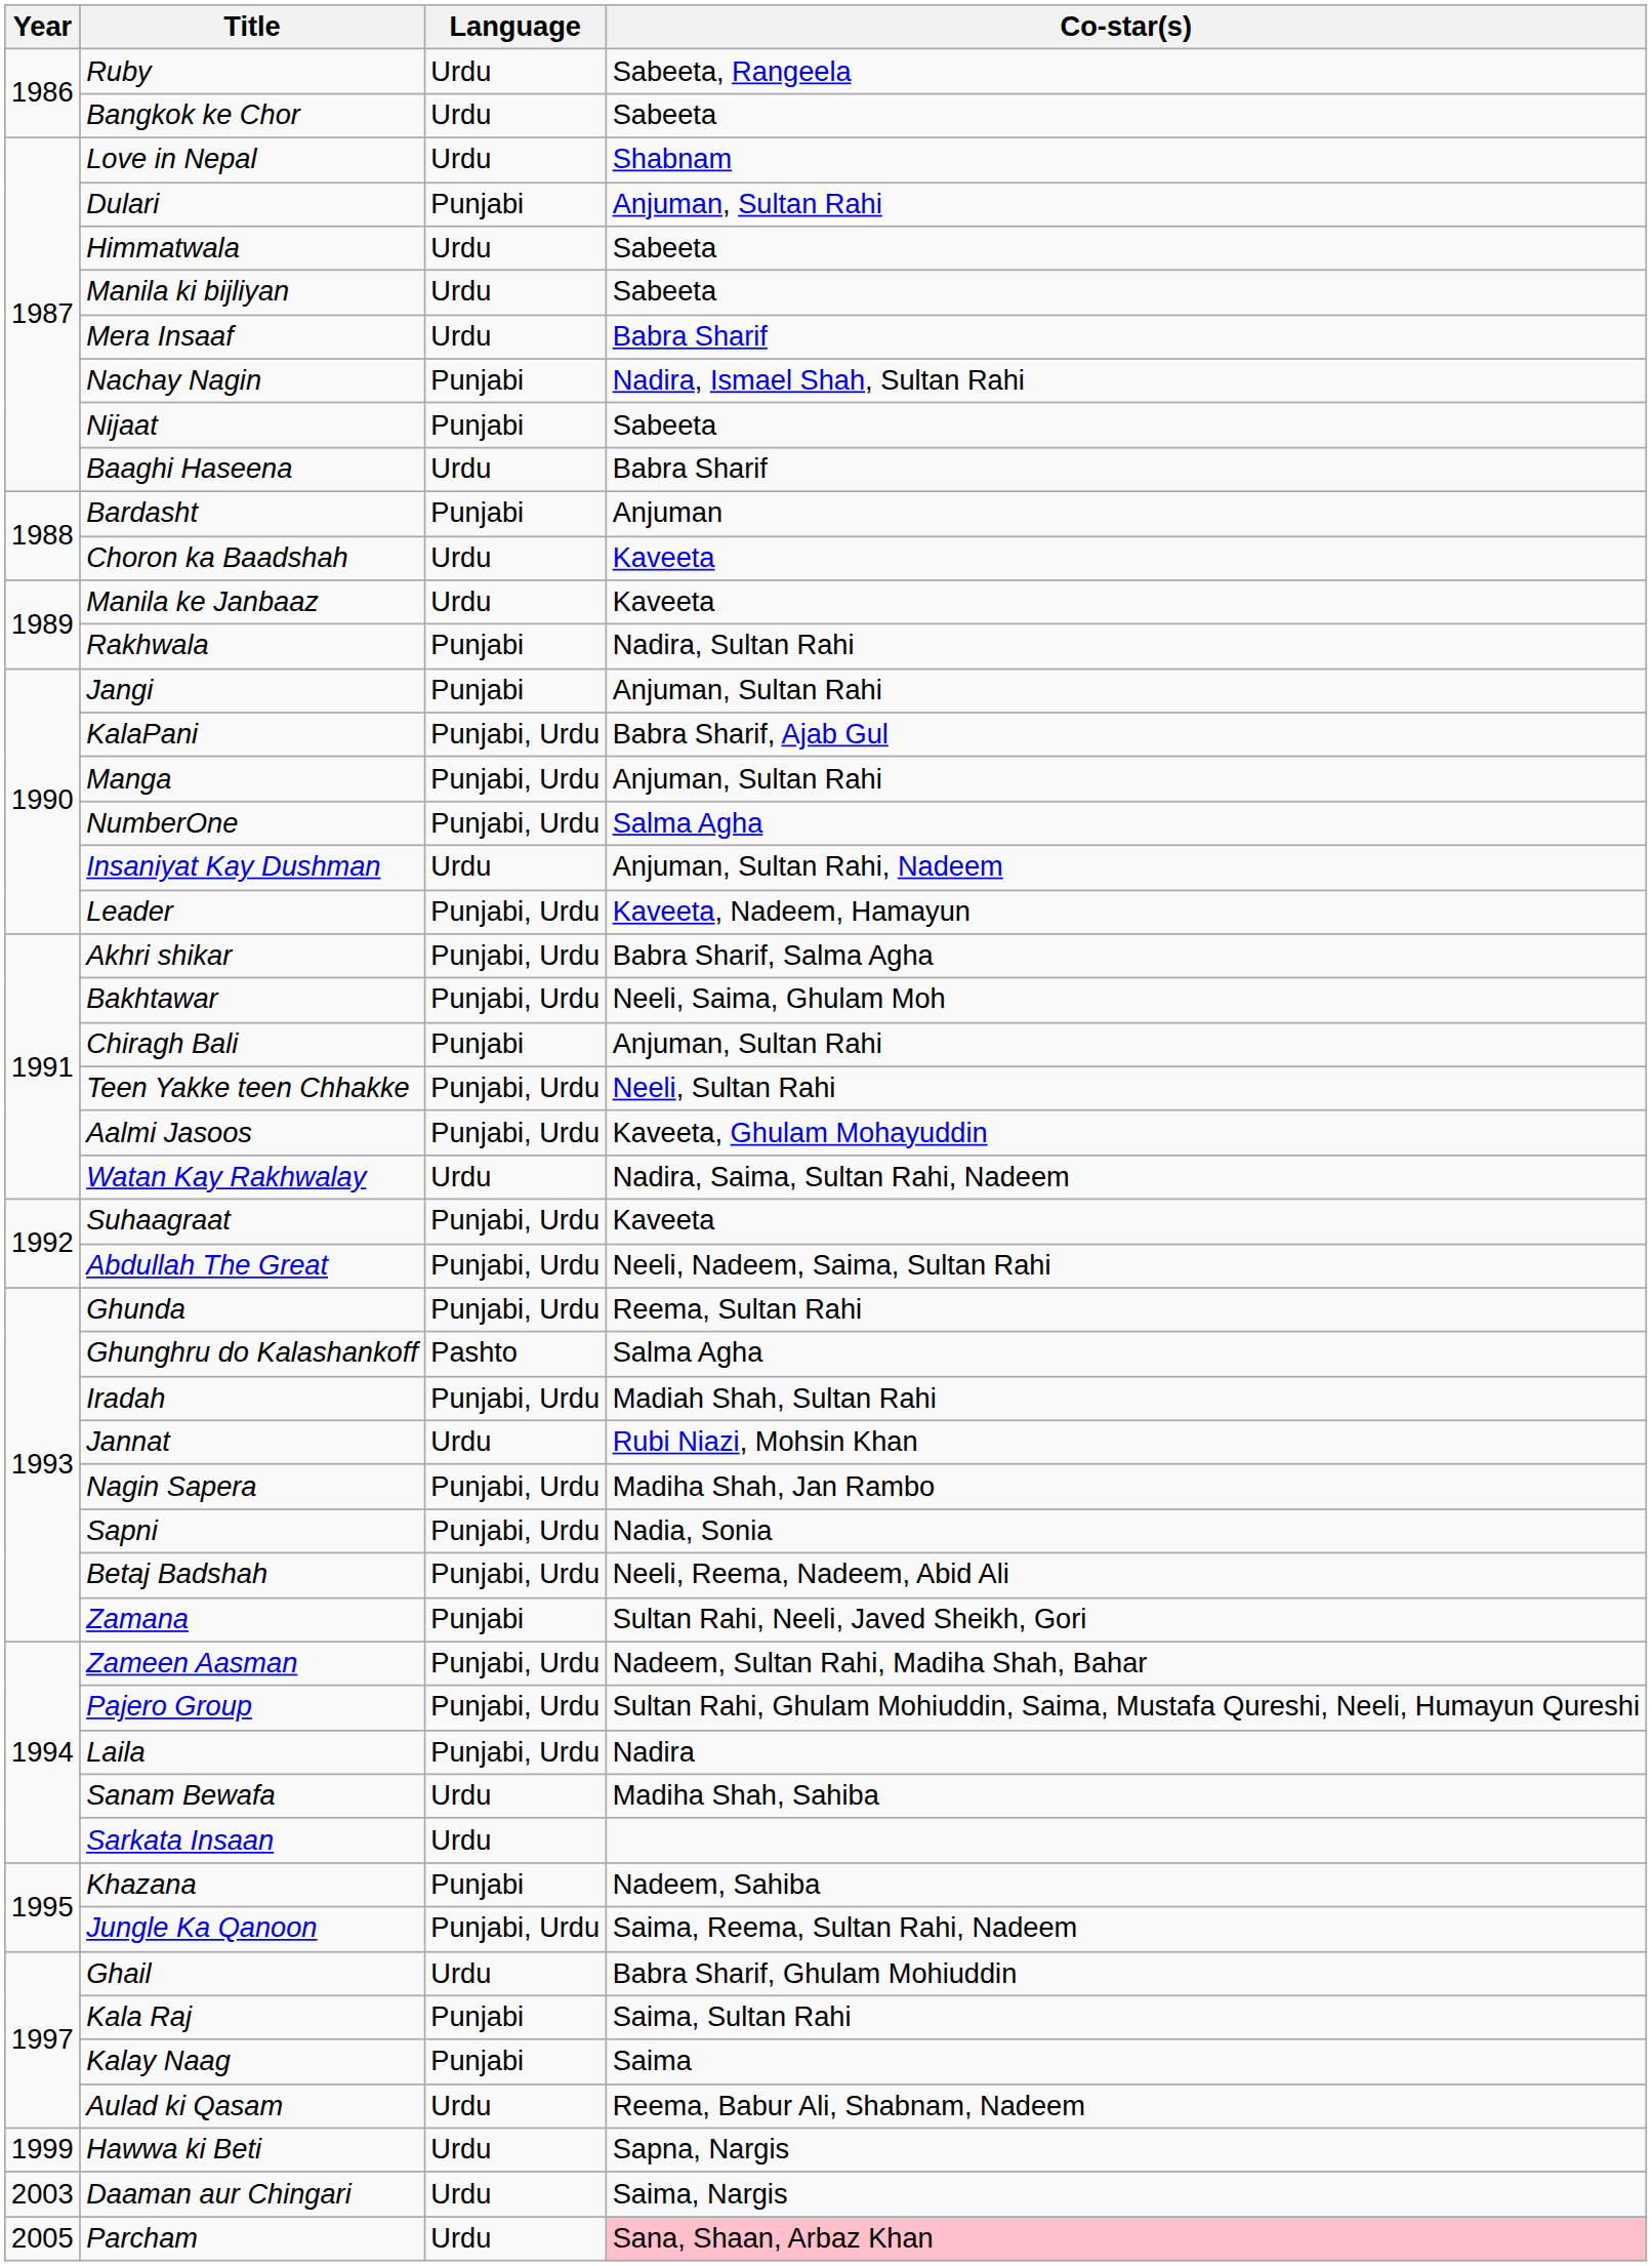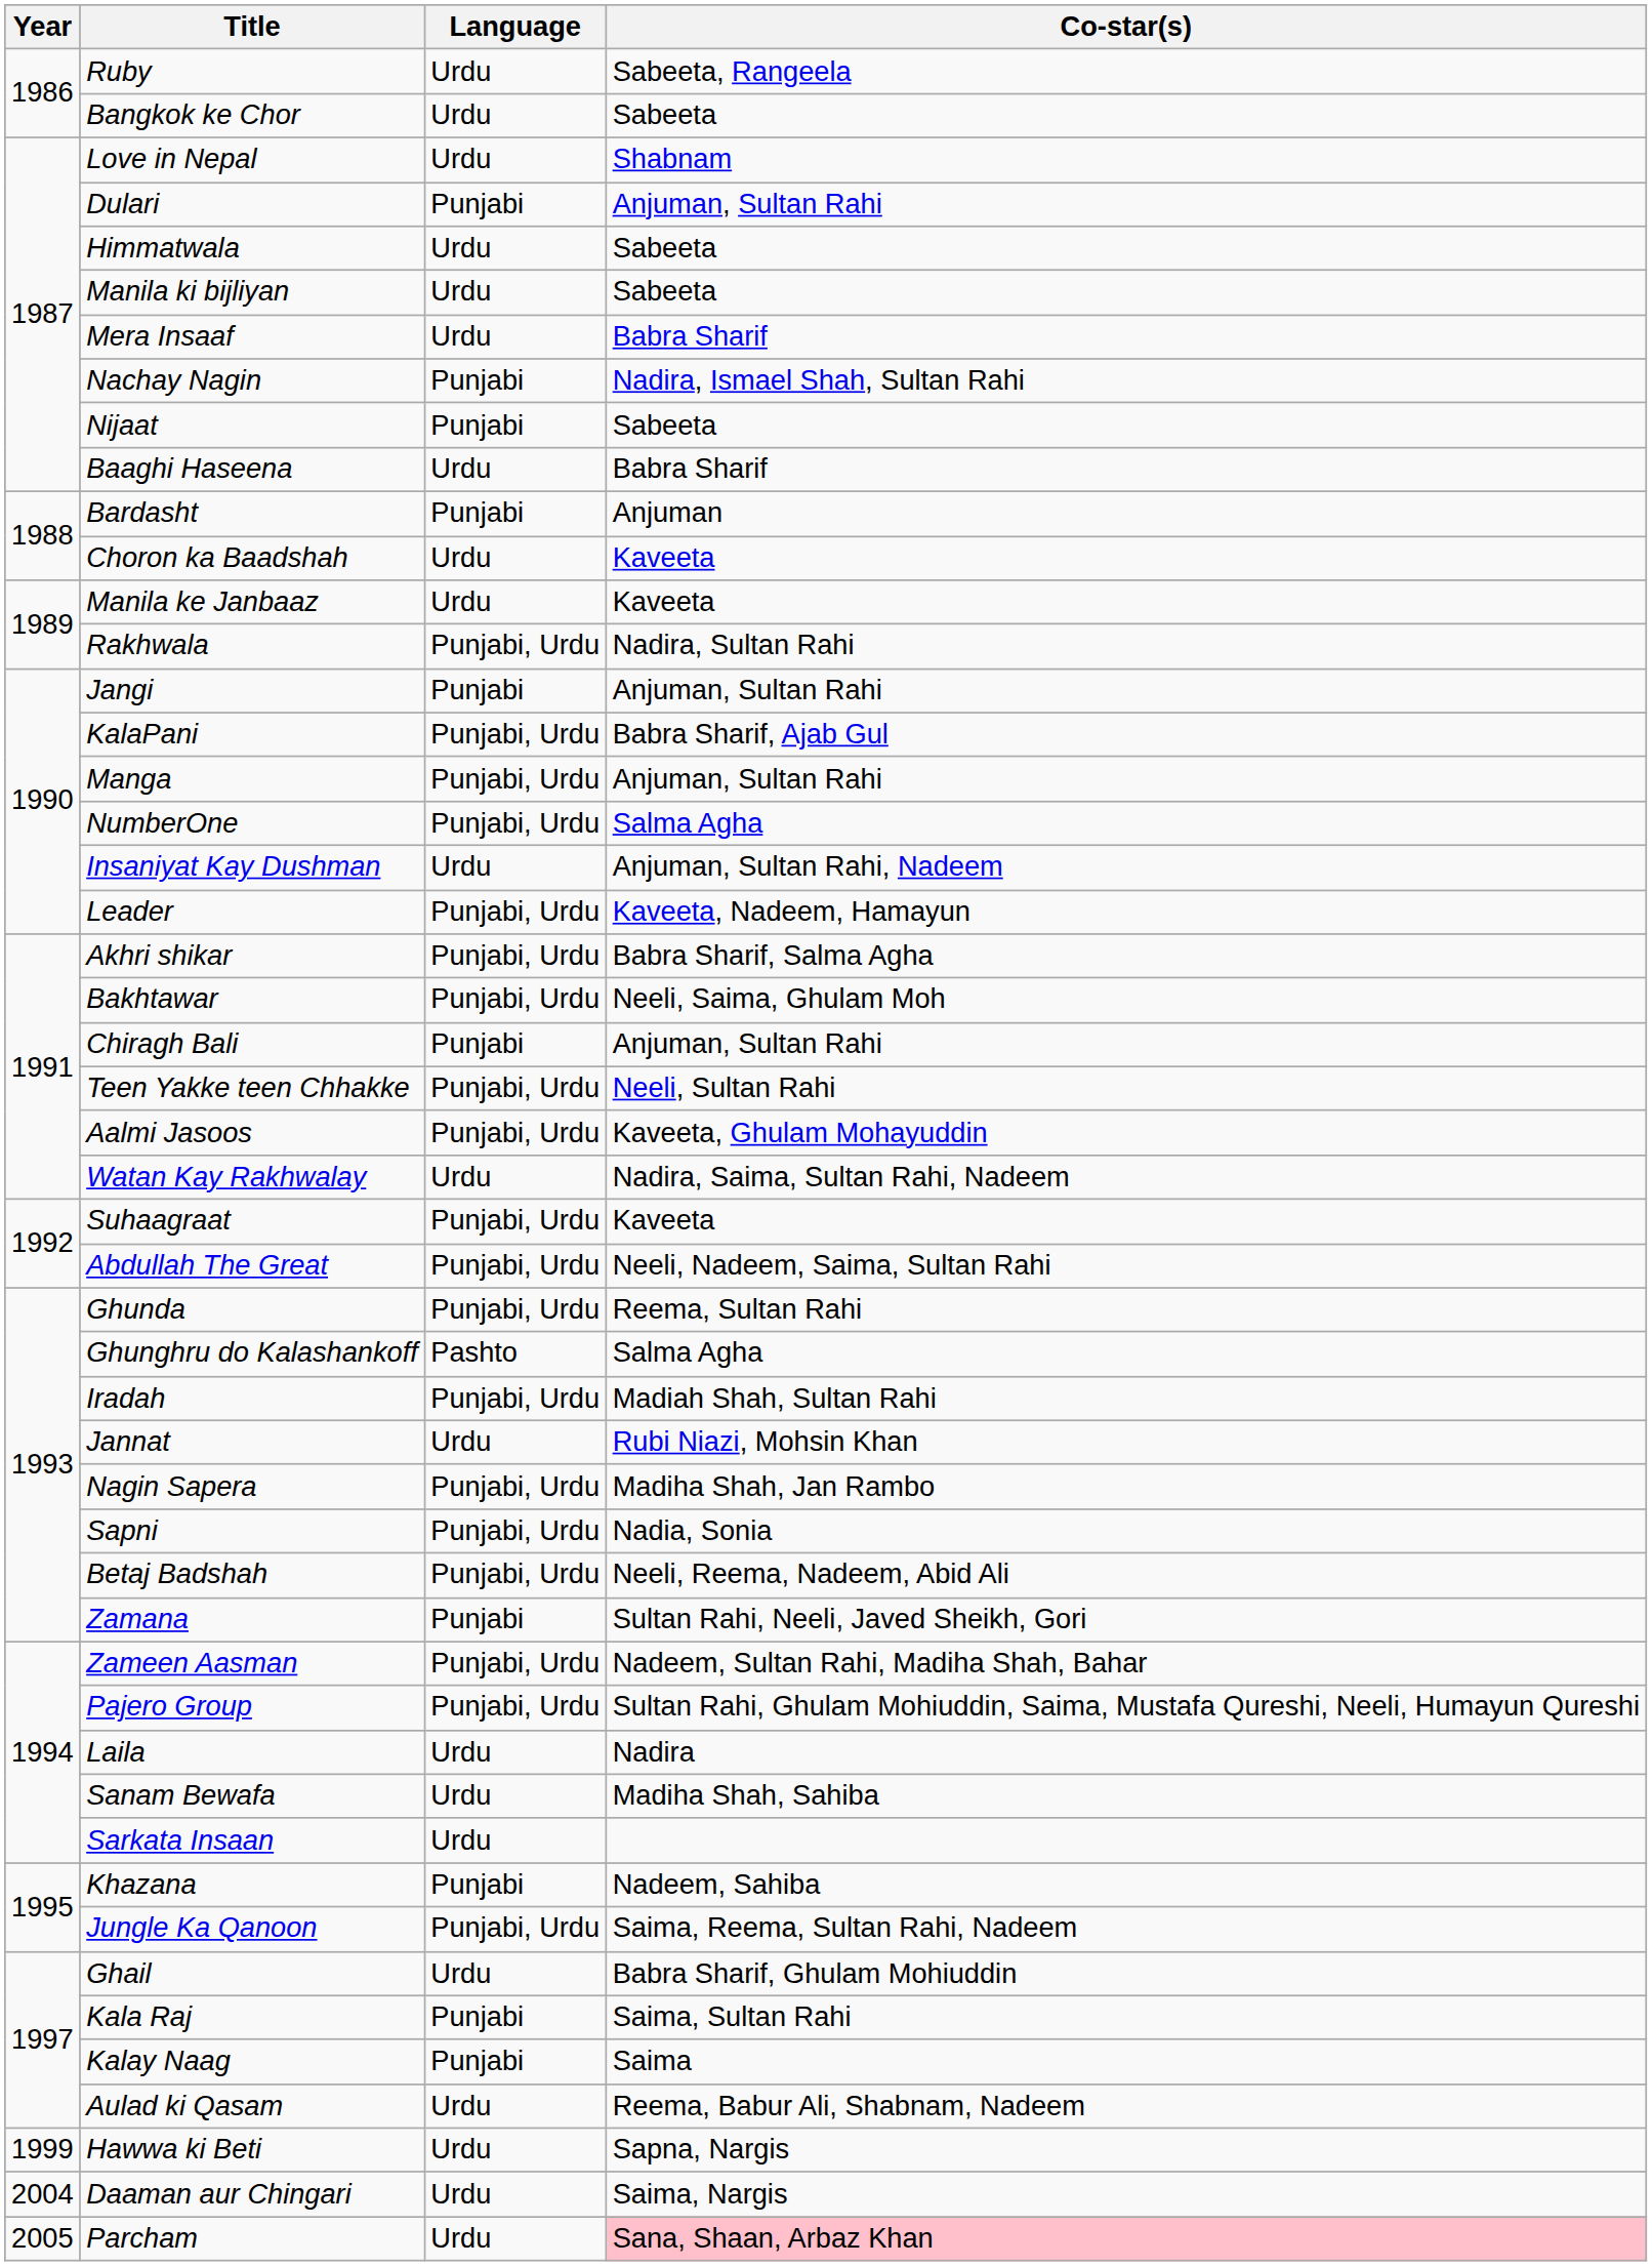 <table class="wikitable">
 <tr>
 <th>Year</th>
 <th>Title</th>
 <th>Language</th>
 <th>Co-star(s)</th>
 </tr>
 <tr>
 <td rowspan="2">1986</td>
 <td><em>Ruby</em></td>
 <td>Urdu</td>
 <td>Sabeeta, <a href='#'>Rangeela</a></td>
 </tr>
 <tr>
 <td><em>Bangkok ke Chor</em></td>
 <td>Urdu</td>
 <td>Sabeeta</td>
 </tr>
 <tr>
 <td rowspan="8">1987</td>
 <td><em>Love in Nepal</em></td>
 <td>Urdu</td>
 <td><a href='#'>Shabnam</a></td>
 </tr>
 <tr>
 <td><em>Dulari</em></td>
 <td>Punjabi</td>
 <td><a href='#'>Anjuman</a>, <a href='#'>Sultan Rahi</a></td>
 </tr>
 <tr>
 <td><em>Himmatwala</em></td>
 <td>Urdu</td>
 <td>Sabeeta</td>
 </tr>
 <tr>
 <td><em>Manila ki bijliyan</em></td>
 <td>Urdu</td>
 <td>Sabeeta</td>
 </tr>
 <tr>
 <td><em>Mera Insaaf</em></td>
 <td>Urdu</td>
 <td><a href='#'>Babra Sharif</a></td>
 </tr>
 <tr>
 <td><em>Nachay Nagin</em></td>
 <td>Punjabi</td>
 <td><a href='#'>Nadira</a>, <a href='#'>Ismael Shah</a>, Sultan Rahi</td>
 </tr>
 <tr>
 <td><em>Nijaat</em></td>
 <td>Punjabi</td>
 <td>Sabeeta</td>
 </tr>
 <tr>
 <td><em>Baaghi Haseena</em></td>
 <td>Urdu</td>
 <td>Babra Sharif</td>
 </tr>
 <tr>
 <td rowspan="2">1988</td>
 <td><em>Bardasht</em></td>
 <td>Punjabi</td>
 <td>Anjuman</td>
 </tr>
 <tr>
 <td><em>Choron ka Baadshah</em></td>
 <td>Urdu</td>
 <td><a href='#'>Kaveeta</a></td>
 </tr>
 <tr>
 <td rowspan="2">1989</td>
 <td><em>Manila ke Janbaaz</em></td>
 <td>Urdu</td>
 <td>Kaveeta</td>
 </tr>
 <tr>
 <td><em>Rakhwala</em></td>
-<td>Punjabi</td>
+<td>Punjabi, Urdu</td>
 <td>Nadira, Sultan Rahi</td>
 </tr>
 <tr>
 <td rowspan="6">1990</td>
 <td><em>Jangi</em></td>
 <td>Punjabi</td>
 <td>Anjuman, Sultan Rahi</td>
 </tr>
 <tr>
 <td><em>KalaPani</em></td>
 <td>Punjabi, Urdu</td>
 <td>Babra Sharif, <a href='#'>Ajab Gul</a></td>
 </tr>
 <tr>
 <td><em>Manga</em></td>
 <td>Punjabi, Urdu</td>
 <td>Anjuman, Sultan Rahi</td>
 </tr>
 <tr>
 <td><em>NumberOne</em></td>
 <td>Punjabi, Urdu</td>
 <td><a href='#'>Salma Agha</a></td>
 </tr>
 <tr>
 <td><em><a href='#'>Insaniyat Kay Dushman</a></em></td>
 <td>Urdu</td>
 <td>Anjuman, Sultan Rahi, <a href='#'>Nadeem</a></td>
 </tr>
 <tr>
 <td><em>Leader</em></td>
 <td>Punjabi, Urdu</td>
 <td><a href='#'>Kaveeta</a>, Nadeem, Hamayun</td>
 </tr>
 <tr>
 <td rowspan="6">1991</td>
 <td><em>Akhri shikar</em></td>
 <td>Punjabi, Urdu</td>
 <td>Babra Sharif, Salma Agha</td>
 </tr>
 <tr>
 <td><em>Bakhtawar</em></td>
 <td>Punjabi, Urdu</td>
 <td>Neeli, Saima, Ghulam Moh</td>
 </tr>
 <tr>
 <td><em>Chiragh Bali</em></td>
 <td>Punjabi</td>
 <td>Anjuman, Sultan Rahi</td>
 </tr>
 <tr>
 <td><em>Teen Yakke teen Chhakke</em></td>
 <td>Punjabi, Urdu</td>
 <td><a href='#'>Neeli</a>, Sultan Rahi</td>
 </tr>
 <tr>
 <td><em>Aalmi Jasoos</em></td>
 <td>Punjabi, Urdu</td>
 <td>Kaveeta, <a href='#'>Ghulam Mohayuddin</a></td>
 </tr>
 <tr>
 <td><em><a href='#'>Watan Kay Rakhwalay</a></em></td>
 <td>Urdu</td>
 <td>Nadira, Saima, Sultan Rahi, Nadeem</td>
 </tr>
 <tr>
 <td rowspan="2">1992</td>
 <td><em>Suhaagraat</em></td>
 <td>Punjabi, Urdu</td>
 <td>Kaveeta</td>
 </tr>
 <tr>
 <td><a href='#'><em>Abdullah The Great</em></a></td>
 <td>Punjabi, Urdu</td>
 <td>Neeli, Nadeem, Saima, Sultan Rahi</td>
 </tr>
 <tr>
 <td rowspan="8">1993</td>
 <td><em>Ghunda</em></td>
 <td>Punjabi, Urdu</td>
 <td>Reema, Sultan Rahi</td>
 </tr>
 <tr>
 <td><em>Ghunghru do Kalashankoff</em></td>
 <td>Pashto</td>
 <td>Salma Agha</td>
 </tr>
 <tr>
 <td><em>Iradah</em></td>
 <td>Punjabi, Urdu</td>
 <td>Madiah Shah, Sultan Rahi</td>
 </tr>
 <tr>
 <td><em>Jannat</em></td>
 <td>Urdu</td>
 <td><a href='#'>Rubi Niazi</a>, Mohsin Khan</td>
 </tr>
 <tr>
 <td><em>Nagin Sapera</em></td>
 <td>Punjabi, Urdu</td>
 <td>Madiha Shah, Jan Rambo</td>
 </tr>
 <tr>
 <td><em>Sapni</em></td>
 <td>Punjabi, Urdu</td>
 <td>Nadia, Sonia</td>
 </tr>
 <tr>
 <td><em>Betaj Badshah</em></td>
 <td>Punjabi, Urdu</td>
 <td>Neeli, Reema, Nadeem, Abid Ali</td>
 </tr>
 <tr>
 <td><a href='#'><em>Zamana</em></a></td>
 <td>Punjabi</td>
 <td>Sultan Rahi, Neeli, Javed Sheikh, Gori</td>
 </tr>
 <tr>
 <td rowspan="5">1994</td>
 <td><em><a href='#'>Zameen Aasman</a></em></td>
 <td>Punjabi, Urdu</td>
 <td>Nadeem, Sultan Rahi, Madiha Shah, Bahar</td>
 </tr>
 <tr>
 <td><em><a href='#'>Pajero Group</a></em></td>
 <td>Punjabi, Urdu</td>
 <td>Sultan Rahi, Ghulam Mohiuddin, Saima, Mustafa Qureshi, Neeli, Humayun Qureshi</td>
 </tr>
 <tr>
 <td><em>Laila</em></td>
-<td>Punjabi, Urdu</td>
+<td>Urdu</td>
 <td>Nadira</td>
 </tr>
 <tr>
 <td><em>Sanam Bewafa</em></td>
 <td>Urdu</td>
 <td>Madiha Shah, Sahiba</td>
 </tr>
 <tr>
 <td><em><a href='#'>Sarkata Insaan</a></em></td>
 <td>Urdu</td>
 <td></td>
 </tr>
 <tr>
 <td rowspan="2">1995</td>
 <td><em>Khazana</em></td>
 <td>Punjabi</td>
 <td>Nadeem, Sahiba</td>
 </tr>
 <tr>
 <td><em><a href='#'>Jungle Ka Qanoon</a></em></td>
 <td>Punjabi, Urdu</td>
 <td>Saima, Reema, Sultan Rahi, Nadeem</td>
 </tr>
 <tr>
 <td rowspan="4">1997</td>
 <td><em>Ghail</em></td>
 <td>Urdu</td>
 <td>Babra Sharif, Ghulam Mohiuddin</td>
 </tr>
 <tr>
 <td><em>Kala Raj</em></td>
 <td>Punjabi</td>
 <td>Saima, Sultan Rahi</td>
 </tr>
 <tr>
 <td><em>Kalay Naag</em></td>
 <td>Punjabi</td>
 <td>Saima</td>
 </tr>
 <tr>
 <td><em>Aulad ki Qasam</em></td>
 <td>Urdu</td>
 <td>Reema, Babur Ali, Shabnam, Nadeem</td>
 </tr>
 <tr>
 <td>1999</td>
 <td><em>Hawwa ki Beti</em></td>
 <td>Urdu</td>
 <td>Sapna, Nargis</td>
 </tr>
 <tr>
-<td>2003</td>
+<td>2004</td>
 <td><em>Daaman aur Chingari</em></td>
 <td>Urdu</td>
 <td>Saima, Nargis</td>
 </tr>
 <tr>
 <td>2005</td>
 <td><em>Parcham</em></td>
 <td>Urdu</td>
 <td style="background: pink;">Sana, Shaan, Arbaz Khan</td>
 </tr>
 </table>
